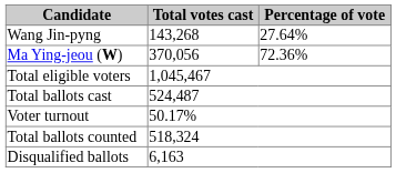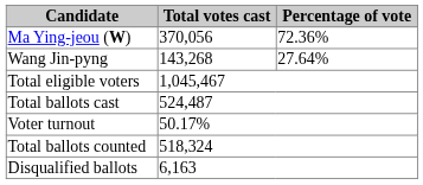 <table border="1" style="margin:1em auto; border-collapse: collapse;"  width="400">
 <tr ---- bgcolor="#cccccc">
 <th>Candidate</th>
 <th>Total votes cast</th>
 <th>Percentage of vote</th>
 </tr>
 <tr ---->
+<td><a href='#'>Ma Ying-jeou</a> (<strong>W</strong>)</td>
+<td>370,056</td>
+<td>72.36%</td>
+</tr>
+<tr ---->
 <td>Wang Jin-pyng</td>
 <td>143,268</td>
 <td>27.64%</td>
-</tr>
-<tr ---->
-<td><a href='#'>Ma Ying-jeou</a> (<strong>W</strong>)</td>
-<td>370,056</td>
-<td>72.36%</td>
 </tr>
 <tr ---->
 <td>Total eligible voters</td>
 <td colspan="2">1,045,467</td>
 </tr>
 <tr ---->
 <td>Total ballots cast</td>
 <td colspan="2">524,487</td>
 </tr>
 <tr ---->
 <td>Voter turnout</td>
 <td colspan="2">50.17%</td>
 </tr>
 <tr ---->
 <td>Total ballots counted</td>
 <td colspan="2">518,324</td>
 </tr>
 <tr ---->
 <td>Disqualified ballots</td>
 <td colspan="2">6,163</td>
 </tr>
 </table>
